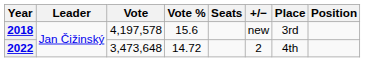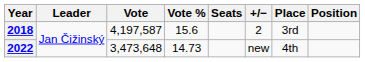 <table class="wikitable" style=text-align:center;font-size:85%;line-height:14px;">
 <tr>
 <th>Year</th>
 <th>Leader</th>
 <th>Vote</th>
 <th>Vote %</th>
 <th>Seats</th>
 <th>+/−</th>
 <th>Place</th>
 <th>Position</th>
 </tr>
 <tr>
 <th><a href='#'>2018</a></th>
 <td rowspan="2"><a href='#'>Jan Čižinský</a></td>
-<td>4,197,578</td>
+<td>4,197,587</td>
 <td>15.6</td>
 <td></td>
-<td>new</td>
+<td>2</td>
 <td>3rd</td>
 <td></td>
 </tr>
 <tr>
 <th><a href='#'>2022</a></th>
 <td>3,473,648</td>
-<td>14.72</td>
+<td>14.73</td>
 <td></td>
-<td>2</td>
+<td>new</td>
 <td>4th</td>
 <td></td>
 </tr>
 </table>
